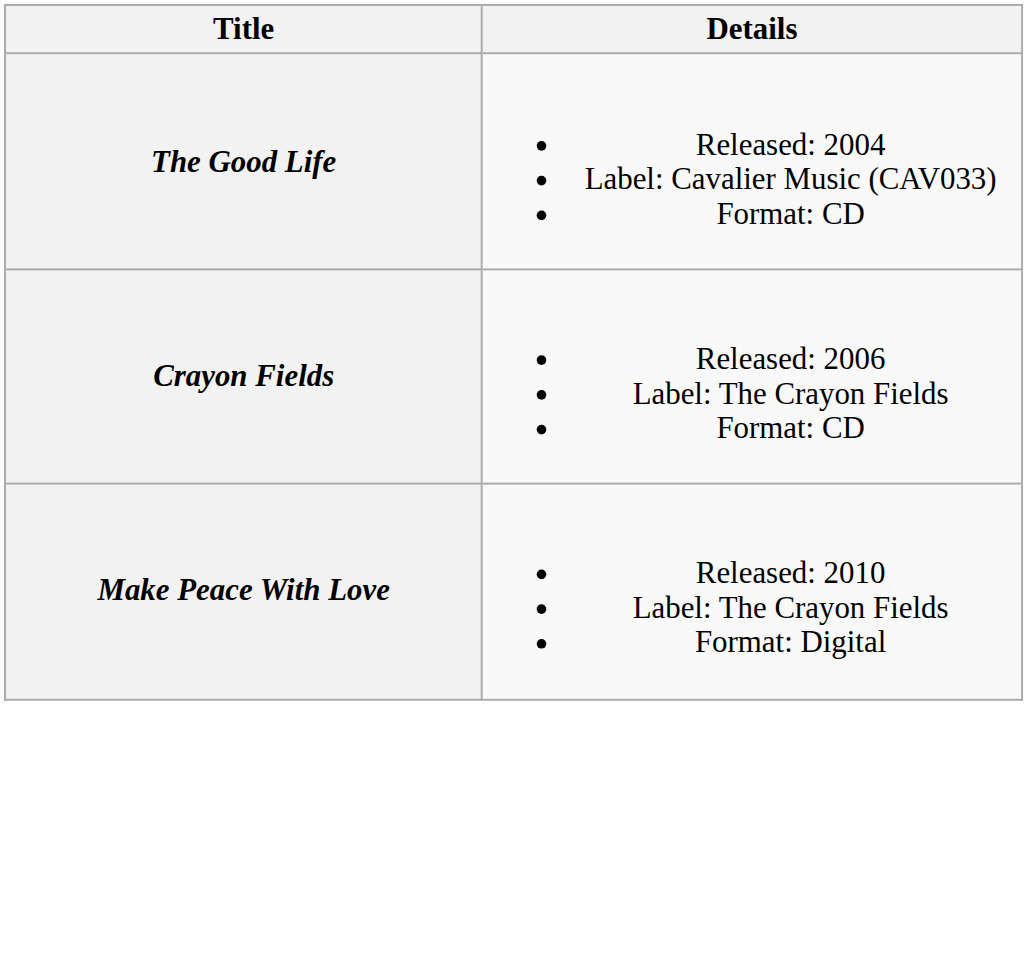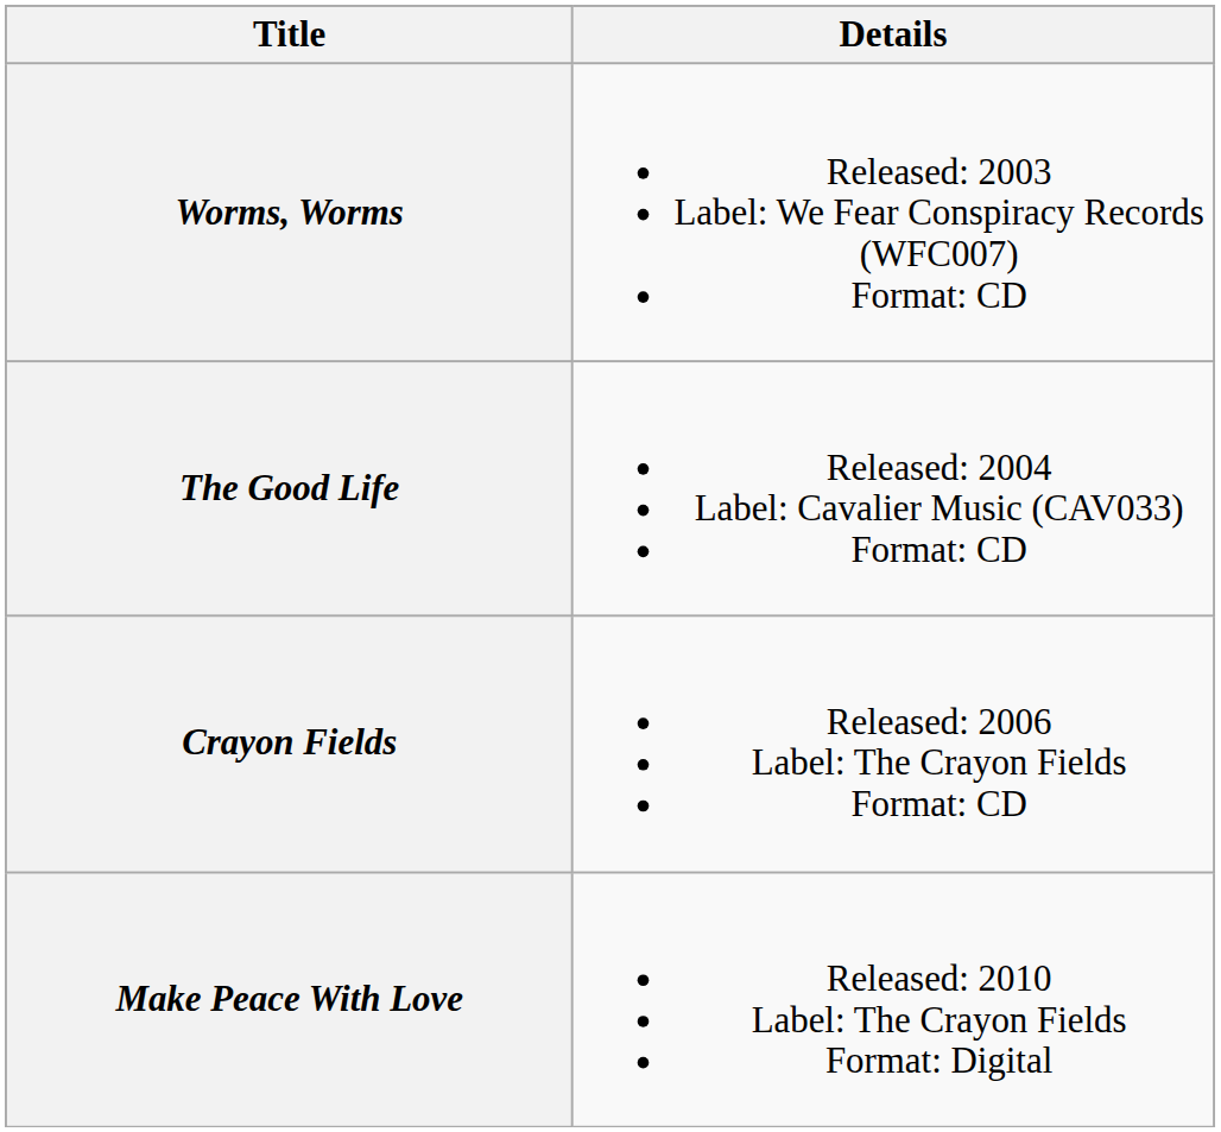 <table class="wikitable plainrowheaders" style="text-align:center;" border="1">
 <tr>
 <th scope="col" style="width:15em;">Title</th>
 <th scope="col" style="width:17em;">Details</th>
+</tr>
+<tr>
+<th scope="row"><em>Worms, Worms</em></th>
+<td><br><ul><li>Released: 2003</li><li>Label: We Fear Conspiracy Records (WFC007)</li><li>Format: CD</li></ul></td>
 </tr>
 <tr>
 <th scope="row"><em>The Good Life</em></th>
 <td><br><ul><li>Released: 2004</li><li>Label: Cavalier Music (CAV033)</li><li>Format: CD</li></ul></td>
 </tr>
 <tr>
 <th scope="row"><em>Crayon Fields</em></th>
 <td><br><ul><li>Released: 2006</li><li>Label: The Crayon Fields</li><li>Format: CD</li></ul></td>
 </tr>
 <tr>
 <th scope="row"><em>Make Peace With Love</em></th>
 <td><br><ul><li>Released: 2010</li><li>Label: The Crayon Fields</li><li>Format: Digital</li></ul></td>
 </tr>
 </table>
